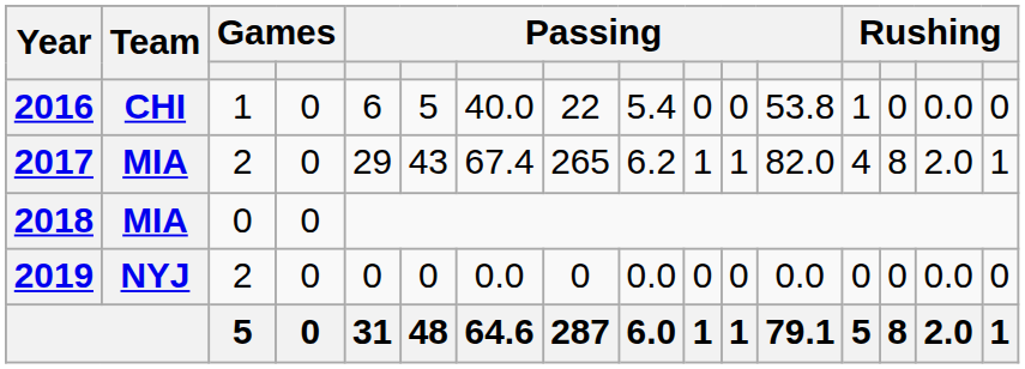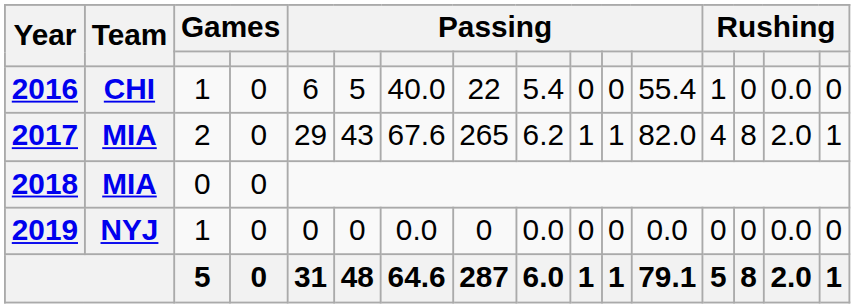 <table class="wikitable" style="text-align:center;">
 <tr>
 <th rowspan="2">Year</th>
 <th rowspan="2">Team</th>
 <th colspan="2">Games</th>
 <th colspan="8">Passing</th>
 <th colspan="4">Rushing</th>
 </tr>
 <tr>
 <th></th>
 <th></th>
 <th></th>
 <th></th>
 <th></th>
 <th></th>
 <th></th>
 <th></th>
 <th></th>
 <th></th>
 <th></th>
 <th></th>
 <th></th>
 <th></th>
 </tr>
 <tr>
 <th><a href='#'>2016</a></th>
 <th><a href='#'>CHI</a></th>
 <td>1</td>
 <td>0</td>
 <td>6</td>
 <td>5</td>
 <td>40.0</td>
 <td>22</td>
 <td>5.4</td>
 <td>0</td>
 <td>0</td>
-<td>53.8</td>
+<td>55.4</td>
 <td>1</td>
 <td>0</td>
 <td>0.0</td>
 <td>0</td>
 </tr>
 <tr>
 <th><a href='#'>2017</a></th>
 <th><a href='#'>MIA</a></th>
 <td>2</td>
 <td>0</td>
 <td>29</td>
 <td>43</td>
-<td>67.4</td>
+<td>67.6</td>
 <td>265</td>
 <td>6.2</td>
 <td>1</td>
 <td>1</td>
 <td>82.0</td>
 <td>4</td>
 <td>8</td>
 <td>2.0</td>
 <td>1</td>
 </tr>
 <tr>
 <th><a href='#'>2018</a></th>
 <th><a href='#'>MIA</a></th>
 <td>0</td>
 <td>0</td>
 <td colspan="16"></td>
 </tr>
 <tr>
 <th><a href='#'>2019</a></th>
 <th><a href='#'>NYJ</a></th>
-<td>2</td>
+<td>1</td>
 <td>0</td>
 <td>0</td>
 <td>0</td>
 <td>0.0</td>
 <td>0</td>
 <td>0.0</td>
 <td>0</td>
 <td>0</td>
 <td>0.0</td>
 <td>0</td>
 <td>0</td>
 <td>0.0</td>
 <td>0</td>
 </tr>
 <tr>
 <th colspan="2"></th>
 <th>5</th>
 <th>0</th>
 <th>31</th>
 <th>48</th>
 <th>64.6</th>
 <th>287</th>
 <th>6.0</th>
 <th>1</th>
 <th>1</th>
 <th>79.1</th>
 <th>5</th>
 <th>8</th>
 <th>2.0</th>
 <th>1</th>
 </tr>
 </table>
